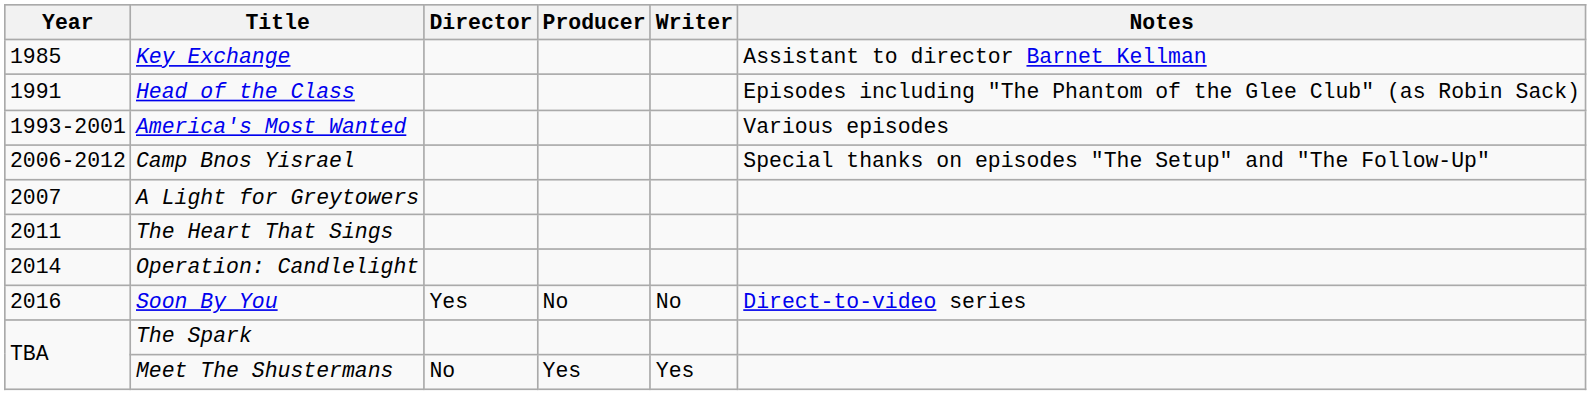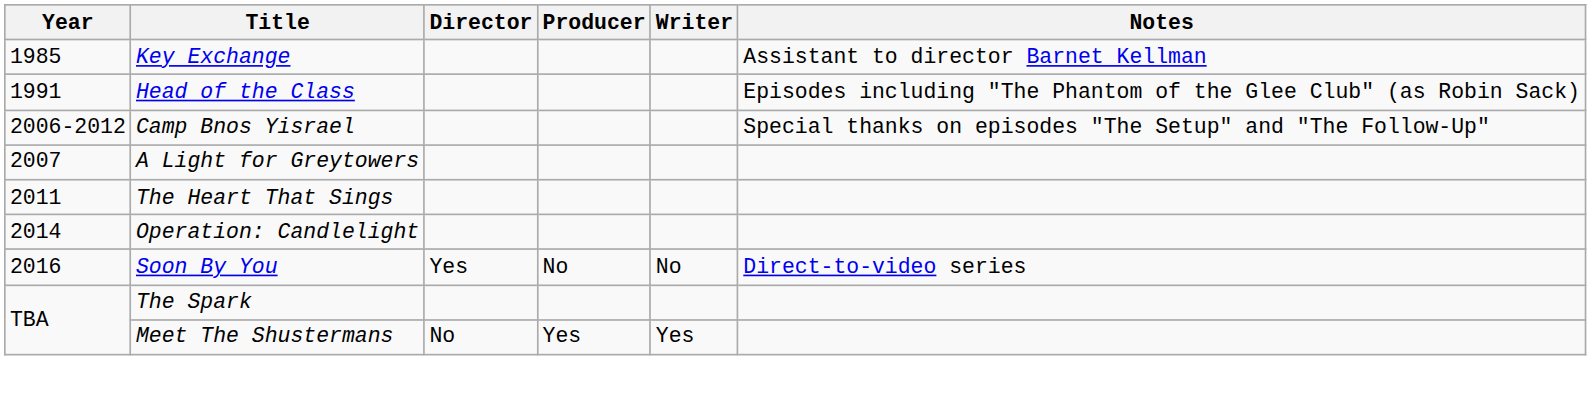 <table class="wikitable">
 <tr>
 <th>Year</th>
 <th>Title</th>
 <th>Director</th>
 <th>Producer</th>
 <th>Writer</th>
 <th>Notes</th>
 </tr>
 <tr>
 <td>1985</td>
 <td><em><a href='#'>Key Exchange</a></em></td>
 <td></td>
 <td></td>
 <td></td>
 <td>Assistant to director <a href='#'>Barnet Kellman</a></td>
 </tr>
 <tr>
 <td>1991</td>
 <td><em><a href='#'>Head of the Class</a></em></td>
 <td></td>
 <td></td>
 <td></td>
 <td>Episodes including "The Phantom of the Glee Club" (as Robin Sack)</td>
-</tr>
-<tr>
-<td>1993-2001</td>
-<td><em><a href='#'>America's Most Wanted</a></em></td>
-<td></td>
-<td></td>
-<td></td>
-<td>Various episodes</td>
 </tr>
 <tr>
 <td>2006-2012</td>
 <td><em>Camp Bnos Yisrael</em></td>
 <td></td>
 <td></td>
 <td></td>
 <td>Special thanks on episodes "The Setup" and "The Follow-Up"</td>
 </tr>
 <tr>
 <td>2007</td>
 <td><em>A Light for Greytowers</em></td>
 <td></td>
 <td></td>
 <td></td>
 <td></td>
 </tr>
 <tr>
 <td>2011</td>
 <td><em>The Heart That Sings</em></td>
 <td></td>
 <td></td>
 <td></td>
 <td></td>
 </tr>
 <tr>
 <td>2014</td>
 <td><em>Operation: Candlelight</em></td>
 <td></td>
 <td></td>
 <td></td>
 <td></td>
 </tr>
 <tr>
 <td>2016</td>
 <td><em><a href='#'>Soon By You</a></em></td>
 <td>Yes</td>
 <td>No</td>
 <td>No</td>
 <td><a href='#'>Direct-to-video</a> series</td>
 </tr>
 <tr>
 <td rowspan="2">TBA</td>
 <td><em>The Spark</em></td>
 <td></td>
 <td></td>
 <td></td>
 <td></td>
 </tr>
 <tr>
 <td><em>Meet The Shustermans</em></td>
 <td>No</td>
 <td>Yes</td>
 <td>Yes</td>
 <td></td>
 </tr>
 </table>
